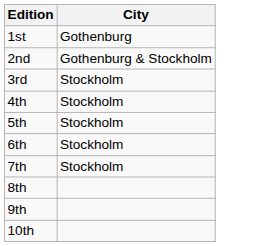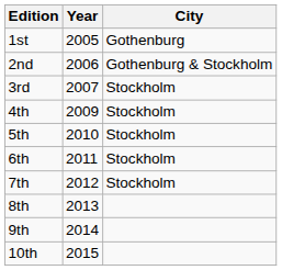 <table class="wikitable sortable">
 <tr>
 <th>Edition</th>
+<th>Year</th>
 <th>City</th>
 </tr>
 <tr>
 <td>1st</td>
+<td>2005</td>
 <td>Gothenburg</td>
 </tr>
 <tr>
 <td>2nd</td>
+<td>2006</td>
 <td>Gothenburg & Stockholm</td>
 </tr>
 <tr>
 <td>3rd</td>
+<td>2007</td>
 <td>Stockholm</td>
 </tr>
 <tr>
 <td>4th</td>
+<td>2009</td>
 <td>Stockholm</td>
 </tr>
 <tr>
 <td>5th</td>
+<td>2010</td>
 <td>Stockholm</td>
 </tr>
 <tr>
 <td>6th</td>
+<td>2011</td>
 <td>Stockholm</td>
 </tr>
 <tr>
 <td>7th</td>
+<td>2012</td>
 <td>Stockholm</td>
 </tr>
 <tr>
 <td>8th</td>
+<td>2013</td>
 <td></td>
 </tr>
 <tr>
 <td>9th</td>
+<td>2014</td>
 <td></td>
 </tr>
 <tr>
 <td>10th</td>
+<td>2015</td>
 <td></td>
 </tr>
 </table>
